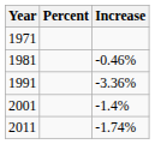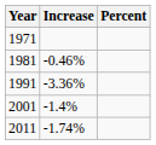 <table class="wikitable">
 <tr>
 <th>Year</th>
+<th>Increase</th>
 <th>Percent</th>
-<th>Increase</th>
 </tr>
 <tr>
 <td>1971</td>
 <td></td>
 <td></td>
 </tr>
 <tr>
 <td>1981</td>
+<td> -0.46%</td>
 <td></td>
-<td> -0.46%</td>
 </tr>
 <tr>
 <td>1991</td>
+<td> -3.36%</td>
 <td></td>
-<td> -3.36%</td>
 </tr>
 <tr>
 <td>2001</td>
+<td> -1.4%</td>
 <td></td>
-<td> -1.4%</td>
 </tr>
 <tr>
 <td>2011</td>
+<td> -1.74%</td>
 <td></td>
-<td> -1.74%</td>
 </tr>
 </table>
